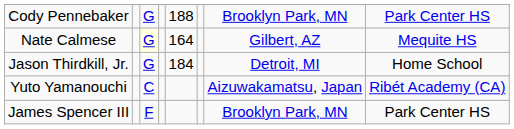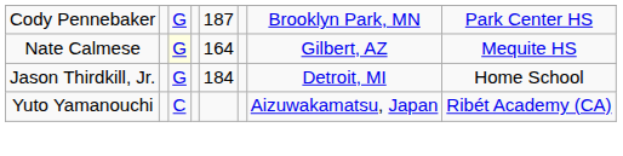 <table class="wikitable sortable" style="text-align: center">
 <tr align=center>
 </tr>
 <tr>
 <td>Cody Pennebaker</td>
 <td></td>
 <td><a href='#'>G</a></td>
 <td></td>
-<td>188</td>
+<td>187</td>
 <td></td>
 <td><a href='#'>Brooklyn Park, MN</a></td>
 <td><a href='#'>Park Center HS</a></td>
 </tr>
 <tr>
 <td>Nate Calmese</td>
 <td></td>
 <td style="background: lightyellow;"><a href='#'>G</a></td>
 <td></td>
 <td>164</td>
 <td></td>
 <td><a href='#'>Gilbert, AZ</a></td>
 <td><a href='#'>Mequite HS</a></td>
 </tr>
 <tr>
 <td>Jason Thirdkill, Jr.</td>
 <td></td>
 <td><a href='#'>G</a></td>
 <td></td>
 <td>184</td>
 <td></td>
 <td><a href='#'>Detroit, MI</a></td>
 <td>Home School</td>
 </tr>
 <tr>
 <td>Yuto Yamanouchi</td>
 <td></td>
 <td><a href='#'>C</a></td>
 <td></td>
 <td></td>
 <td></td>
 <td><a href='#'>Aizuwakamatsu</a>, <a href='#'>Japan</a></td>
 <td><a href='#'>Ribét Academy (CA)</a></td>
 </tr>
-<tr>
-<td>James Spencer III</td>
-<td></td>
-<td><a href='#'>F</a></td>
-<td></td>
-<td></td>
-<td></td>
-<td><a href='#'>Brooklyn Park, MN</a></td>
-<td>Park Center HS</td>
-</tr>
 </table>
